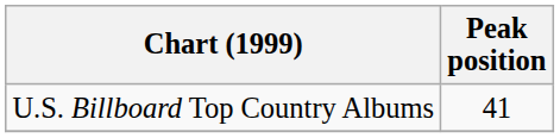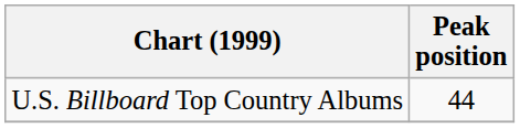 <table class="wikitable">
 <tr>
 <th>Chart (1999)</th>
 <th>Peak<br>position</th>
 </tr>
 <tr>
 <td>U.S. <em>Billboard</em> Top Country Albums</td>
-<td align="center">41</td>
+<td align="center">44</td>
 </tr>
 <tr>
 </tr>
 </table>
